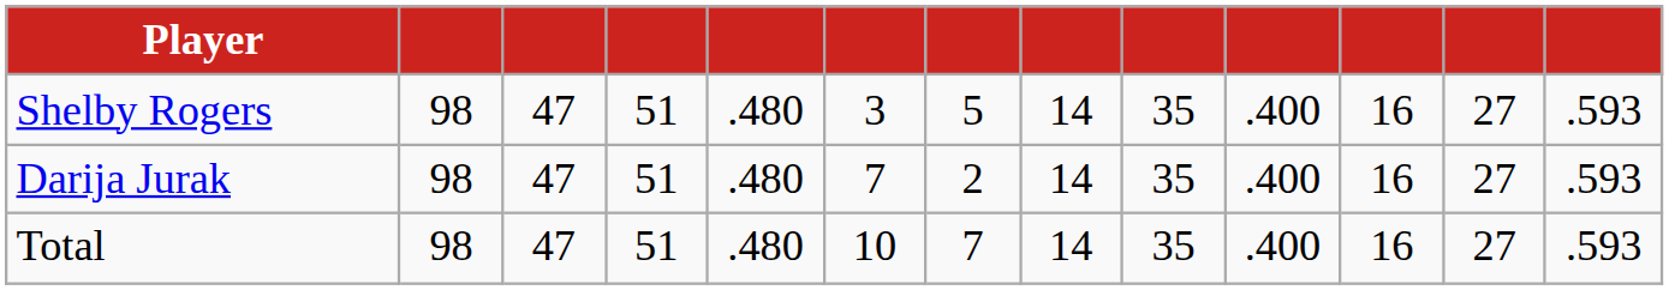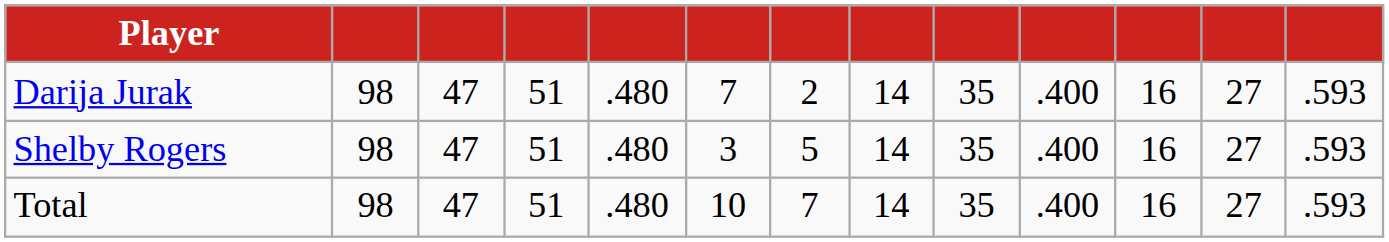 <table class="wikitable" style="text-align:center">
 <tr>
 <th style="background:#CD231F; color:white" width="200px">Player</th>
 <th style="background:#CD231F; color:white" width="40px"></th>
 <th style="background:#CD231F; color:white" width="40px"></th>
 <th style="background:#CD231F; color:white" width="40px"></th>
 <th style="background:#CD231F; color:white" width="40px"></th>
 <th style="background:#CD231F; color:white" width="40px"></th>
 <th style="background:#CD231F; color:white" width="40px"></th>
 <th style="background:#CD231F; color:white" width="40px"></th>
 <th style="background:#CD231F; color:white" width="40px"></th>
 <th style="background:#CD231F; color:white" width="40px"></th>
 <th style="background:#CD231F; color:white" width="40px"></th>
 <th style="background:#CD231F; color:white" width="40px"></th>
 <th style="background:#CD231F; color:white" width="40px"></th>
 </tr>
 <tr>
-<td style="text-align:left"><a href='#'>Shelby Rogers</a></td>
+<td style="text-align:left"><a href='#'>Darija Jurak</a></td>
 <td>98</td>
 <td>47</td>
 <td>51</td>
 <td>.480</td>
-<td>3</td>
-<td>5</td>
+<td>7</td>
+<td>2</td>
 <td>14</td>
 <td>35</td>
 <td>.400</td>
 <td>16</td>
 <td>27</td>
 <td>.593</td>
 </tr>
 <tr>
-<td style="text-align:left"><a href='#'>Darija Jurak</a></td>
+<td style="text-align:left"><a href='#'>Shelby Rogers</a></td>
 <td>98</td>
 <td>47</td>
 <td>51</td>
 <td>.480</td>
-<td>7</td>
-<td>2</td>
+<td>3</td>
+<td>5</td>
 <td>14</td>
 <td>35</td>
 <td>.400</td>
 <td>16</td>
 <td>27</td>
 <td>.593</td>
 </tr>
 <tr>
 <td style="text-align:left">Total</td>
 <td>98</td>
 <td>47</td>
 <td>51</td>
 <td>.480</td>
 <td>10</td>
 <td>7</td>
 <td>14</td>
 <td>35</td>
 <td>.400</td>
 <td>16</td>
 <td>27</td>
 <td>.593</td>
 </tr>
 </table>
